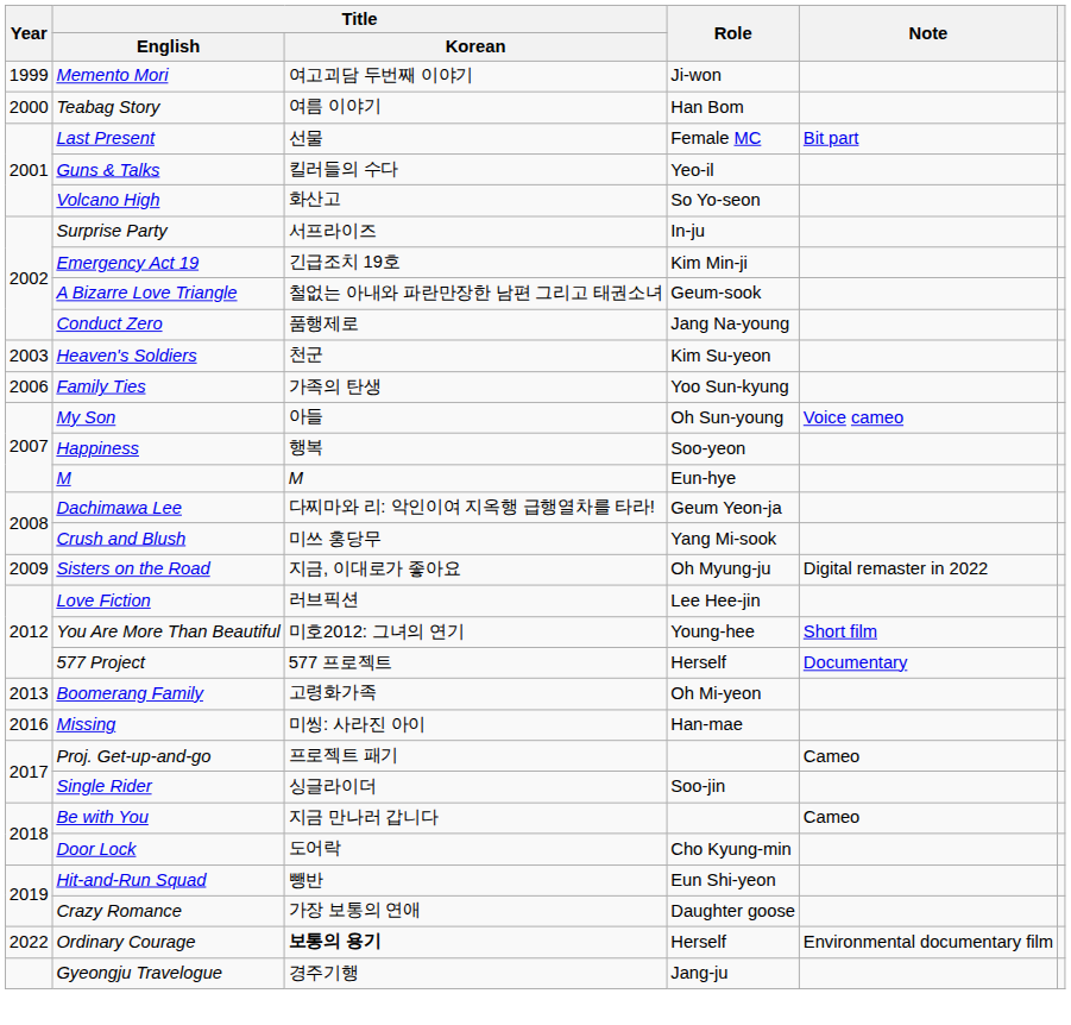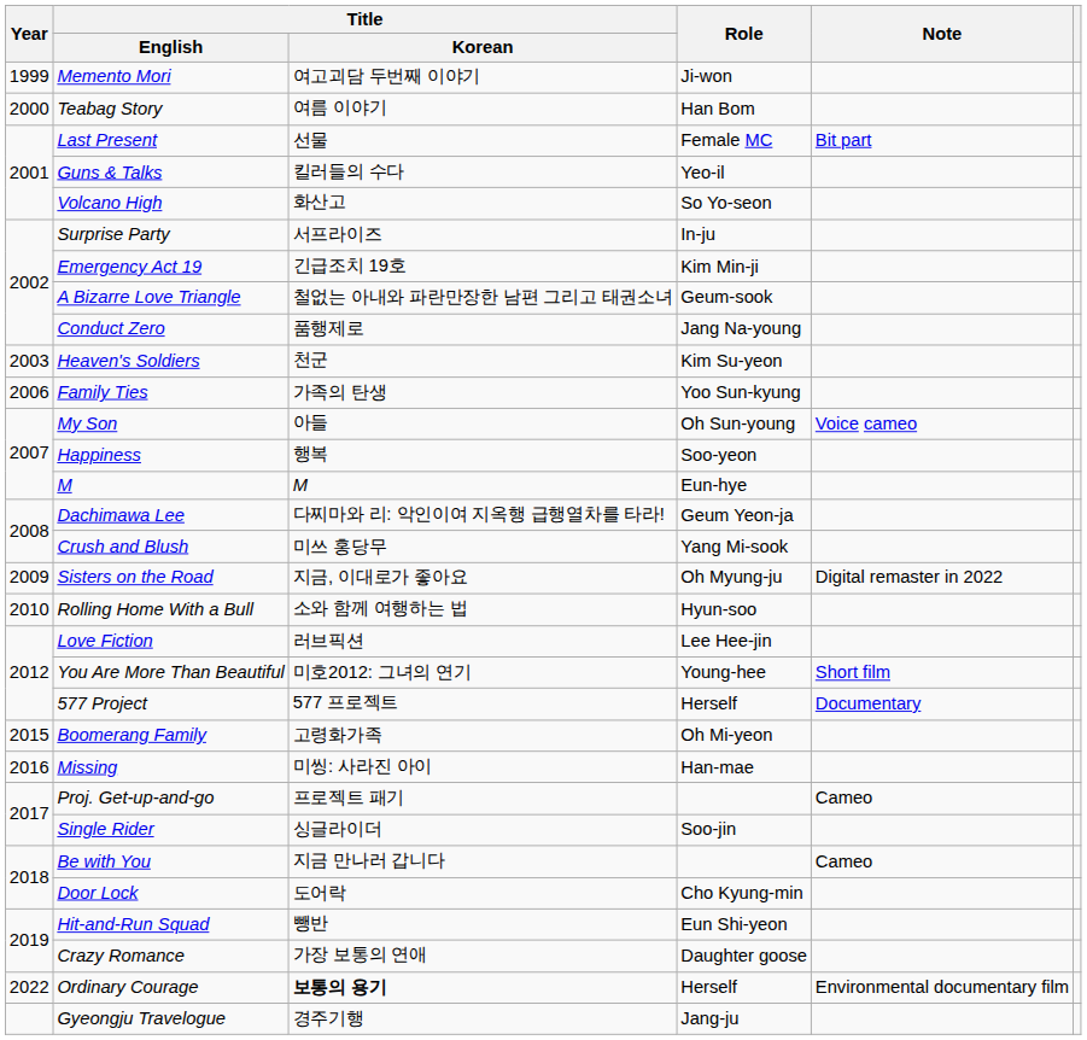 <table class="wikitable sortable plainrowheaders">
 <tr>
 <th rowspan="2" scope="col">Year</th>
 <th colspan="2" scope="col">Title</th>
 <th rowspan="2" scope="col">Role</th>
 <th rowspan="2" scope="col" class="unsortable">Note</th>
 <th rowspan="2" scope="col" class="unsortable"></th>
 </tr>
 <tr>
 <th>English</th>
 <th>Korean</th>
 </tr>
 <tr>
 <td>1999</td>
 <td><em><a href='#'>Memento Mori</a></em></td>
 <td>여고괴담 두번째 이야기</td>
 <td>Ji-won</td>
 <td></td>
 <td></td>
 </tr>
 <tr>
 <td>2000</td>
 <td><em>Teabag Story</em></td>
 <td>여름 이야기</td>
 <td>Han Bom</td>
 <td></td>
 <td></td>
 </tr>
 <tr>
 <td rowspan="3">2001</td>
 <td><em><a href='#'>Last Present</a></em></td>
 <td>선물</td>
 <td>Female <a href='#'>MC</a></td>
 <td><a href='#'>Bit part</a></td>
 <td></td>
 </tr>
 <tr>
 <td><em><a href='#'>Guns & Talks</a></em></td>
 <td>킬러들의 수다</td>
 <td>Yeo-il</td>
 <td></td>
 <td></td>
 </tr>
 <tr>
 <td><em><a href='#'>Volcano High</a></em></td>
 <td>화산고</td>
 <td>So Yo-seon</td>
 <td></td>
 <td></td>
 </tr>
 <tr>
 <td rowspan="4">2002</td>
 <td><em>Surprise Party</em></td>
 <td>서프라이즈</td>
 <td>In-ju</td>
 <td></td>
 <td></td>
 </tr>
 <tr>
 <td><em><a href='#'>Emergency Act 19</a></em></td>
 <td>긴급조치 19호</td>
 <td>Kim Min-ji</td>
 <td></td>
 <td></td>
 </tr>
 <tr>
 <td><em><a href='#'>A Bizarre Love Triangle</a></em></td>
 <td>철없는 아내와 파란만장한 남편 그리고 태권소녀</td>
 <td>Geum-sook</td>
 <td></td>
 <td></td>
 </tr>
 <tr>
 <td><em><a href='#'>Conduct Zero</a></em></td>
 <td>품행제로</td>
 <td>Jang Na-young</td>
 <td></td>
 <td></td>
 </tr>
 <tr>
 <td>2003</td>
 <td><em><a href='#'>Heaven's Soldiers</a></em></td>
 <td>천군</td>
 <td>Kim Su-yeon</td>
 <td></td>
 <td></td>
 </tr>
 <tr>
 <td>2006</td>
 <td><em><a href='#'>Family Ties</a></em></td>
 <td>가족의 탄생</td>
 <td>Yoo Sun-kyung</td>
 <td></td>
 <td></td>
 </tr>
 <tr>
 <td rowspan="3">2007</td>
 <td><em><a href='#'>My Son</a></em></td>
 <td>아들</td>
 <td>Oh Sun-young</td>
 <td><a href='#'>Voice</a> <a href='#'>cameo</a></td>
 <td></td>
 </tr>
 <tr>
 <td><em><a href='#'>Happiness</a></em></td>
 <td>행복</td>
 <td>Soo-yeon</td>
 <td></td>
 <td></td>
 </tr>
 <tr>
 <td><em><a href='#'>M</a></em></td>
 <td><em>M</em></td>
 <td>Eun-hye</td>
 <td></td>
 <td></td>
 </tr>
 <tr>
 <td rowspan="2">2008</td>
 <td><em><a href='#'>Dachimawa Lee</a></em></td>
 <td>다찌마와 리: 악인이여 지옥행 급행열차를 타라!</td>
 <td>Geum Yeon-ja</td>
 <td></td>
 <td></td>
 </tr>
 <tr>
 <td><em><a href='#'>Crush and Blush</a></em></td>
 <td>미쓰 홍당무</td>
 <td>Yang Mi-sook</td>
 <td></td>
 <td></td>
 </tr>
 <tr>
 <td>2009</td>
 <td><em><a href='#'>Sisters on the Road</a></em></td>
 <td>지금, 이대로가 좋아요</td>
 <td>Oh Myung-ju</td>
 <td>Digital remaster in 2022</td>
 <td></td>
 </tr>
 <tr>
+<td>2010</td>
+<td><em>Rolling Home With a Bull</em></td>
+<td>소와 함께 여행하는 법</td>
+<td>Hyun-soo</td>
+<td></td>
+<td></td>
+</tr>
+<tr>
 <td rowspan="3">2012</td>
 <td><em><a href='#'>Love Fiction</a></em></td>
 <td>러브픽션</td>
 <td>Lee Hee-jin</td>
 <td></td>
 <td></td>
 </tr>
 <tr>
 <td><em>You Are More Than Beautiful</em></td>
 <td>미호2012: 그녀의 연기</td>
 <td>Young-hee</td>
 <td><a href='#'>Short film</a></td>
 <td></td>
 </tr>
 <tr>
 <td><em>577 Project</em></td>
 <td>577 프로젝트</td>
 <td>Herself</td>
 <td><a href='#'>Documentary</a></td>
 <td></td>
 </tr>
 <tr>
-<td>2013</td>
+<td>2015</td>
 <td><em><a href='#'>Boomerang Family</a></em></td>
 <td>고령화가족</td>
 <td>Oh Mi-yeon</td>
 <td></td>
 <td></td>
 </tr>
 <tr>
 <td>2016</td>
 <td><em><a href='#'>Missing</a></em></td>
 <td>미씽: 사라진 아이</td>
 <td>Han-mae</td>
 <td></td>
 <td></td>
 </tr>
 <tr>
 <td rowspan="2">2017</td>
 <td><em>Proj. Get-up-and-go</em></td>
 <td>프로젝트 패기</td>
 <td></td>
 <td>Cameo</td>
 <td></td>
 </tr>
 <tr>
 <td><em><a href='#'>Single Rider</a></em></td>
 <td>싱글라이더</td>
 <td>Soo-jin</td>
 <td></td>
 <td></td>
 </tr>
 <tr>
 <td rowspan="2">2018</td>
 <td><em><a href='#'>Be with You</a></em></td>
 <td>지금 만나러 갑니다</td>
 <td></td>
 <td>Cameo</td>
 <td></td>
 </tr>
 <tr>
 <td><em><a href='#'>Door Lock</a></em></td>
 <td>도어락</td>
 <td>Cho Kyung-min</td>
 <td></td>
 <td></td>
 </tr>
 <tr>
 <td rowspan="2">2019</td>
 <td><em><a href='#'>Hit-and-Run Squad</a></em></td>
 <td>뺑반</td>
 <td>Eun Shi-yeon</td>
 <td></td>
 <td></td>
 </tr>
 <tr>
 <td><em>Crazy Romance</em></td>
 <td>가장 보통의 연애</td>
 <td>Daughter goose</td>
 <td></td>
 <td></td>
 </tr>
 <tr>
 <td>2022</td>
 <td><em>Ordinary Courage</em></td>
 <td><strong>보통의 용기</strong></td>
 <td>Herself</td>
 <td>Environmental documentary film</td>
 <td></td>
 </tr>
 <tr>
 <td></td>
 <td><em>Gyeongju Travelogue</em></td>
 <td>경주기행</td>
 <td>Jang-ju</td>
 <td></td>
 <td></td>
 </tr>
 </table>
